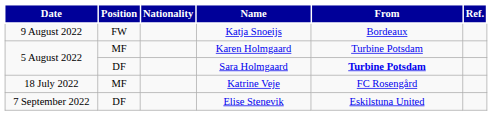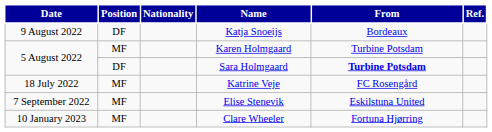 <table class="wikitable" style="text-align:center; font-size:90%; ">
 <tr>
 <th style="background:#000099;color:white;border:2px solid #ffffff; width:120px;">Date</th>
 <th style="background:#000099;color:white;border:2px solid #ffffff; width:50px;">Position</th>
 <th style="background:#000099;color:white;border:2px solid #ffffff; width:50px;">Nationality</th>
 <th style="background:#000099;color:white;border:2px solid #ffffff; width:150px;">Name</th>
 <th style="background:#000099;color:white;border:2px solid #ffffff; width:200px;">From</th>
 <th style="background:#000099;color:white;border:2px solid #ffffff; width:25px;">Ref.</th>
 </tr>
 <tr>
 <td>9 August 2022</td>
-<td>FW</td>
+<td>DF</td>
 <td></td>
 <td><a href='#'>Katja Snoeijs</a></td>
 <td> <a href='#'>Bordeaux</a></td>
 <td></td>
 </tr>
 <tr>
 <td rowspan=2>5 August 2022</td>
 <td>MF</td>
 <td></td>
 <td><a href='#'>Karen Holmgaard</a></td>
 <td> <a href='#'>Turbine Potsdam</a></td>
 <td></td>
 </tr>
 <tr>
 <td>DF</td>
 <td></td>
 <td><a href='#'>Sara Holmgaard</a></td>
 <td><strong> <a href='#'>Turbine Potsdam</a></strong></td>
 <td></td>
 </tr>
 <tr>
 <td>18 July 2022</td>
 <td>MF</td>
 <td></td>
 <td><a href='#'>Katrine Veje</a></td>
 <td> <a href='#'>FC Rosengård</a></td>
 <td></td>
 </tr>
 <tr>
 <td>7 September 2022</td>
-<td>DF</td>
+<td>MF</td>
 <td></td>
 <td><a href='#'>Elise Stenevik</a></td>
 <td> <a href='#'>Eskilstuna United</a></td>
 <td></td>
 </tr>
+<tr>
+<td>10 January 2023</td>
+<td>MF</td>
+<td></td>
+<td><a href='#'>Clare Wheeler</a></td>
+<td> <a href='#'>Fortuna Hjørring</a></td>
+<td></td>
+</tr>
 </table>
